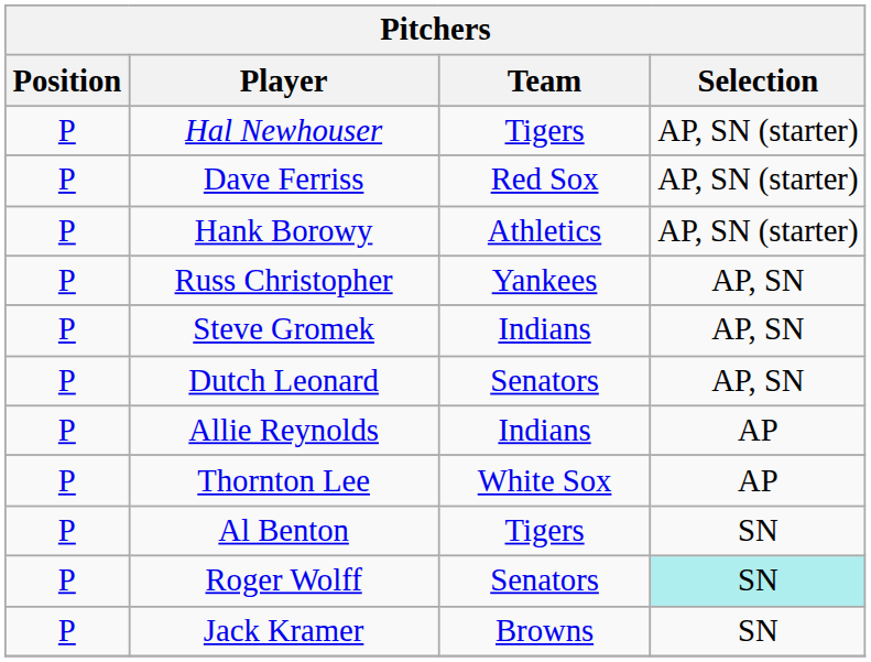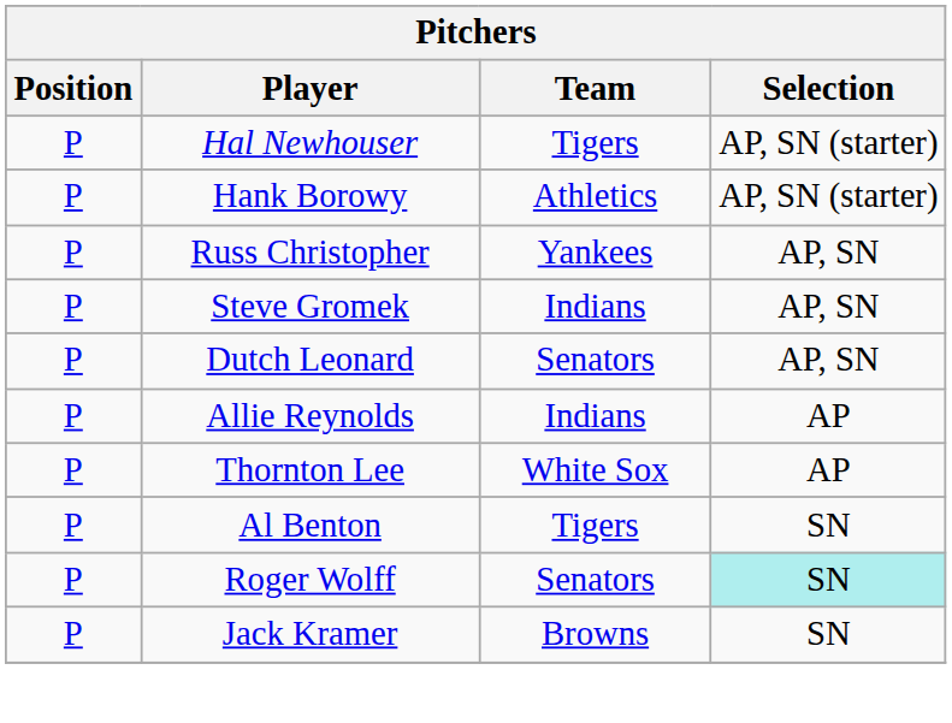 <table class="wikitable" style="font-size: 100%; text-align:right;">
 <tr>
 <th colspan="4">Pitchers</th>
 </tr>
 <tr>
 <th>Position</th>
 <th width="150">Player</th>
 <th width="100">Team</th>
 <th>Selection</th>
 </tr>
 <tr>
 <td align="center"><a href='#'>P</a></td>
 <td align="center"><em><a href='#'>Hal Newhouser</a></em></td>
 <td align="center"><a href='#'>Tigers</a></td>
-<td align="center">AP, SN (starter)</td>
-</tr>
-<tr>
-<td align="center"><a href='#'>P</a></td>
-<td align="center"><a href='#'>Dave Ferriss</a></td>
-<td align="center"><a href='#'>Red Sox</a></td>
 <td align="center">AP, SN (starter)</td>
 </tr>
 <tr>
 <td align="center"><a href='#'>P</a></td>
 <td align="center"><a href='#'>Hank Borowy</a></td>
 <td align="center"><a href='#'>Athletics</a></td>
 <td align="center">AP, SN (starter)</td>
 </tr>
 <tr>
 <td align="center"><a href='#'>P</a></td>
 <td align="center"><a href='#'>Russ Christopher</a></td>
 <td align="center"><a href='#'>Yankees</a></td>
 <td align="center">AP, SN</td>
 </tr>
 <tr>
 <td align="center"><a href='#'>P</a></td>
 <td align="center"><a href='#'>Steve Gromek</a></td>
 <td align="center"><a href='#'>Indians</a></td>
 <td align="center">AP, SN</td>
 </tr>
 <tr>
 <td align="center"><a href='#'>P</a></td>
 <td align="center"><a href='#'>Dutch Leonard</a></td>
 <td align="center"><a href='#'>Senators</a></td>
 <td align="center">AP, SN</td>
 </tr>
 <tr>
 <td align="center"><a href='#'>P</a></td>
 <td align="center"><a href='#'>Allie Reynolds</a></td>
 <td align="center"><a href='#'>Indians</a></td>
 <td align="center">AP</td>
 </tr>
 <tr>
 <td align="center"><a href='#'>P</a></td>
 <td align="center"><a href='#'>Thornton Lee</a></td>
 <td align="center"><a href='#'>White Sox</a></td>
 <td align="center">AP</td>
 </tr>
 <tr>
 <td align="center"><a href='#'>P</a></td>
 <td align="center"><a href='#'>Al Benton</a></td>
 <td align="center"><a href='#'>Tigers</a></td>
 <td align="center">SN</td>
 </tr>
 <tr>
 <td align="center"><a href='#'>P</a></td>
 <td align="center"><a href='#'>Roger Wolff</a></td>
 <td align="center"><a href='#'>Senators</a></td>
 <td align="center" style="background: paleturquoise;">SN</td>
 </tr>
 <tr>
 <td align="center"><a href='#'>P</a></td>
 <td align="center"><a href='#'>Jack Kramer</a></td>
 <td align="center"><a href='#'>Browns</a></td>
 <td align="center">SN</td>
 </tr>
 <tr>
 </tr>
 </table>
